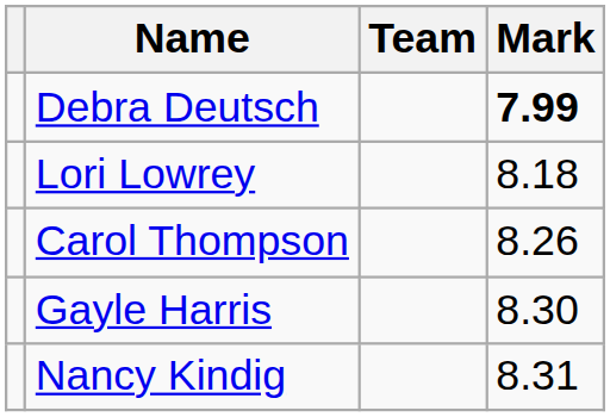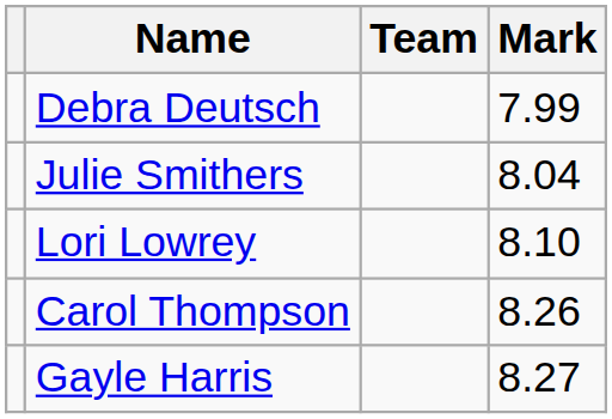 <table class=wikitable>
 <tr>
 <th></th>
 <th>Name</th>
 <th>Team</th>
 <th>Mark</th>
 </tr>
 <tr>
 <td></td>
 <td><a href='#'>Debra Deutsch</a></td>
 <td></td>
-<td><strong>7.99</strong></td>
+<td>7.99</td>
+</tr>
+<tr>
+<td></td>
+<td><a href='#'>Julie Smithers</a></td>
+<td></td>
+<td>8.04</td>
 </tr>
 <tr>
 <td></td>
 <td><a href='#'>Lori Lowrey</a></td>
 <td></td>
-<td>8.18</td>
+<td>8.10</td>
 </tr>
 <tr>
 <td></td>
 <td><a href='#'>Carol Thompson</a></td>
 <td></td>
 <td>8.26</td>
 </tr>
 <tr>
 <td></td>
 <td><a href='#'>Gayle Harris</a></td>
 <td></td>
-<td>8.30</td>
-</tr>
-<tr>
-<td></td>
-<td><a href='#'>Nancy Kindig</a></td>
-<td></td>
-<td>8.31</td>
+<td>8.27</td>
 </tr>
 </table>
